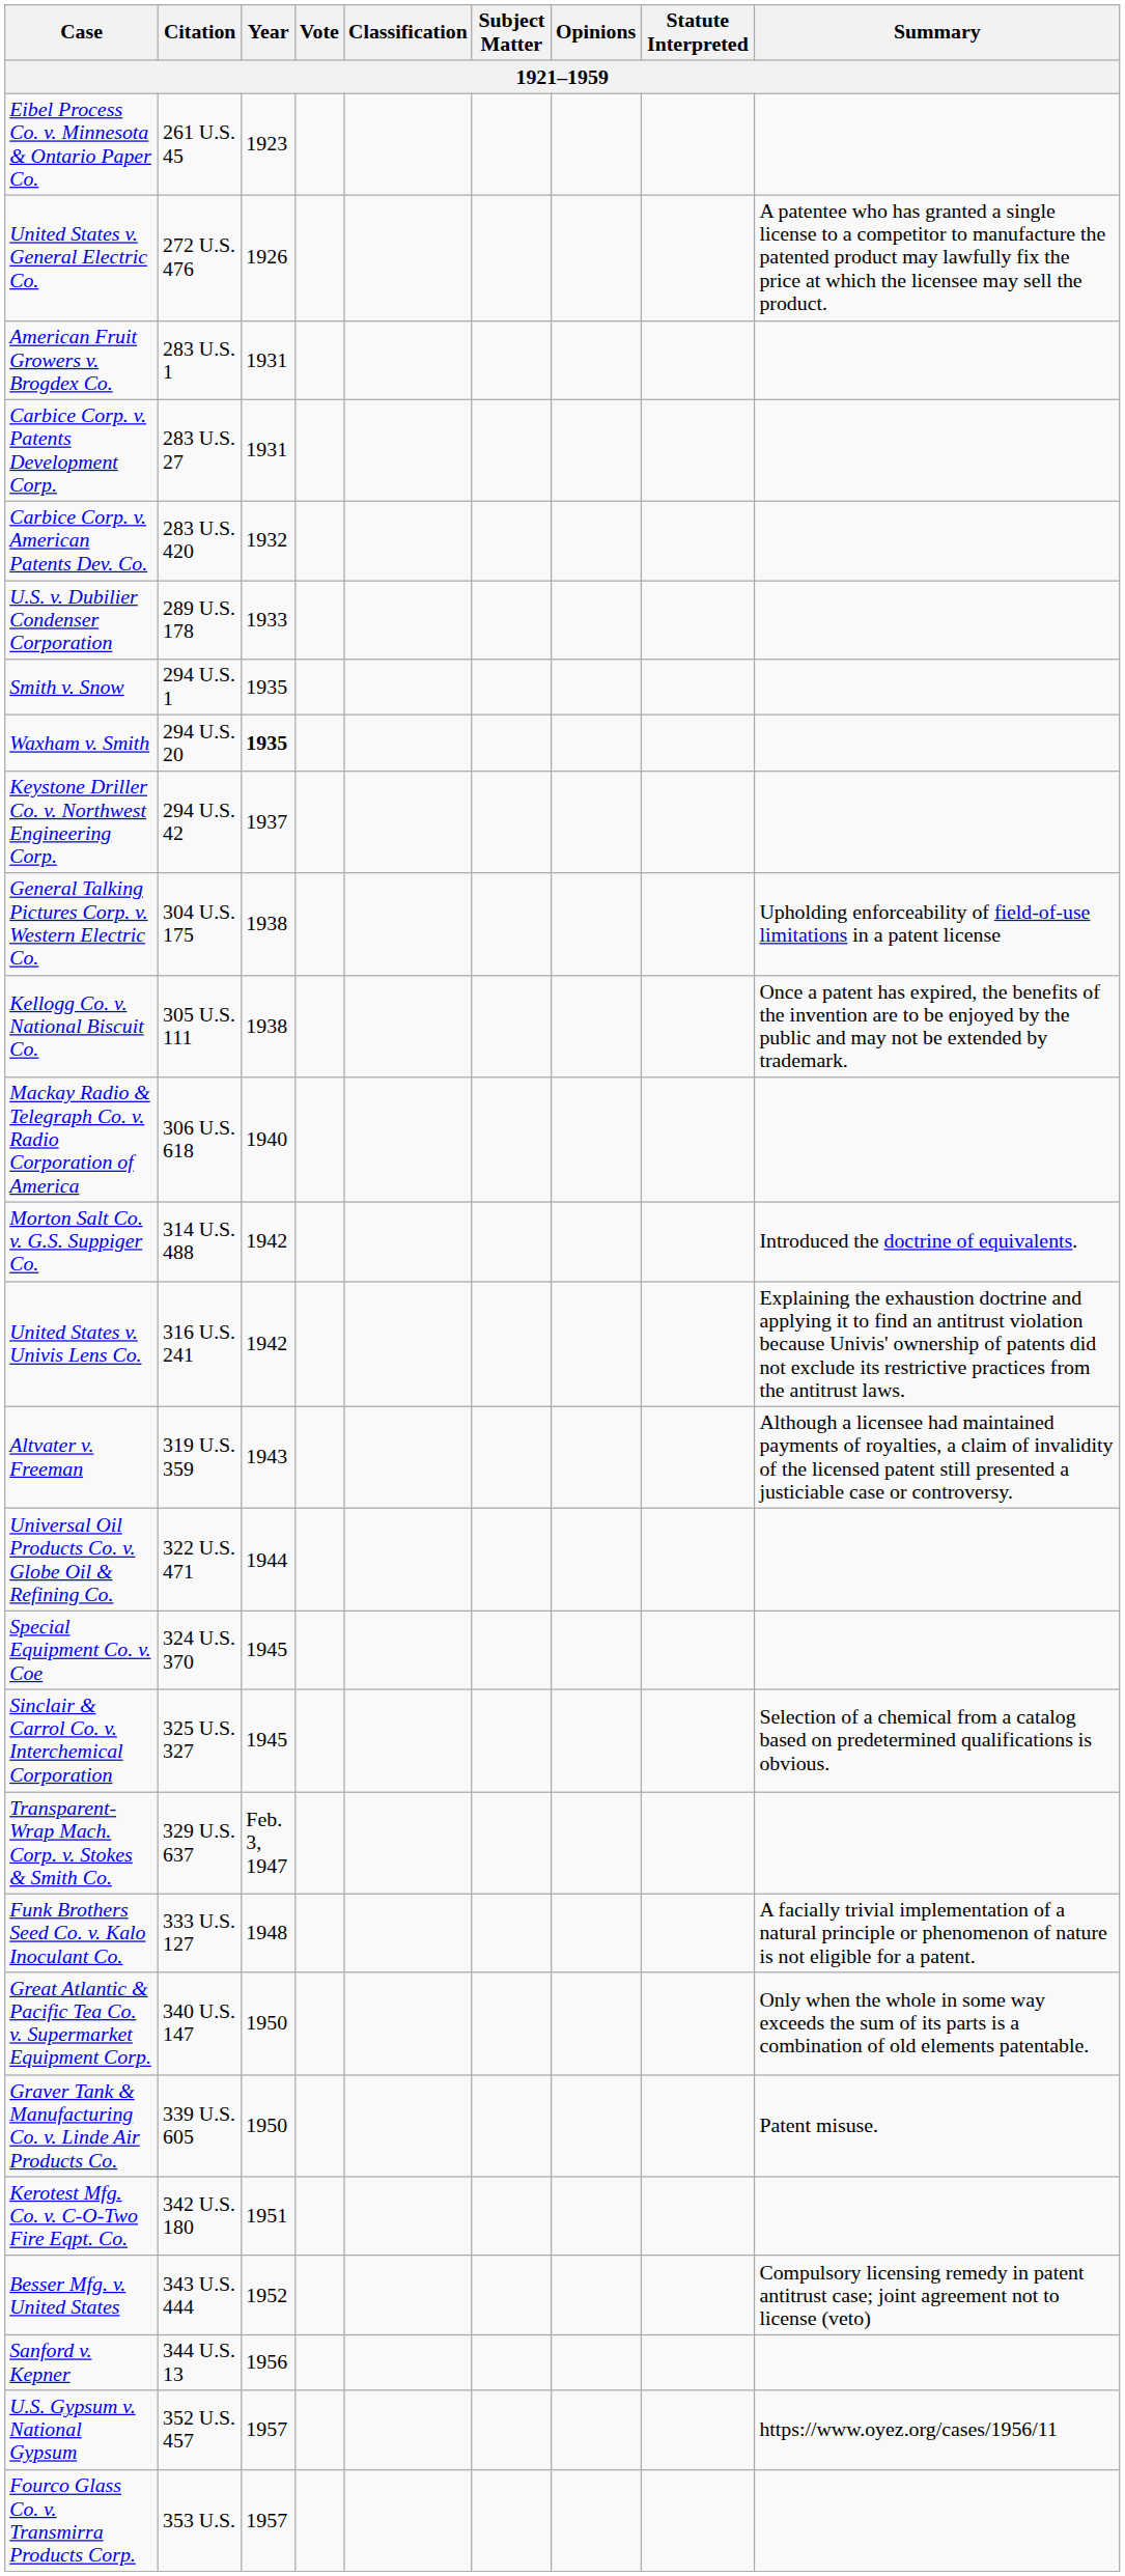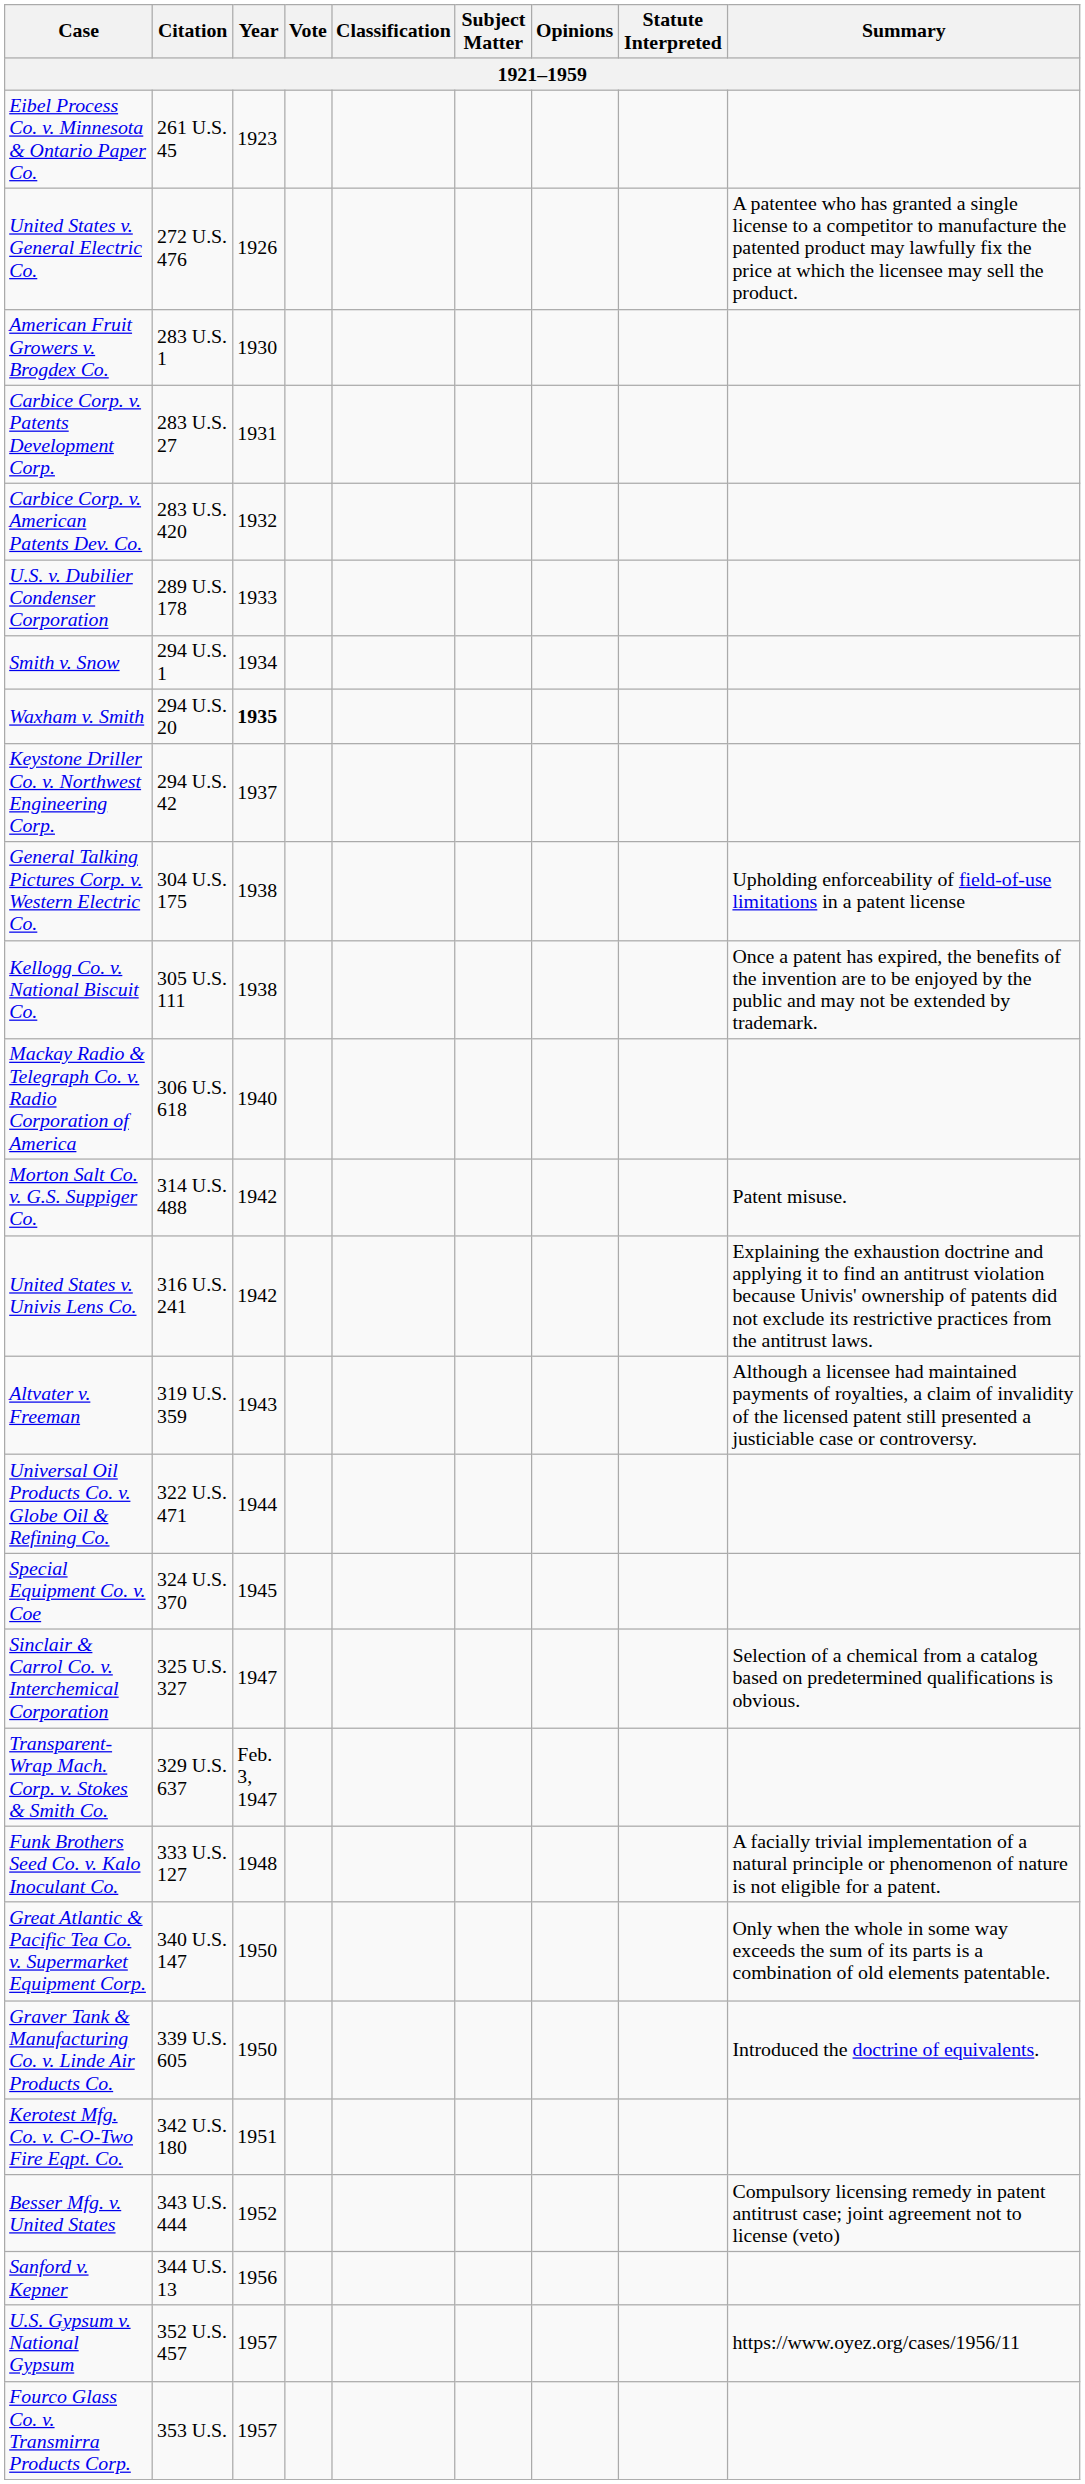 <table class="wikitable sortable">
 <tr>
 <th>Case</th>
 <th>Citation</th>
 <th>Year</th>
 <th>Vote</th>
 <th>Classification</th>
 <th>Subject Matter</th>
 <th>Opinions</th>
 <th>Statute Interpreted</th>
 <th>Summary</th>
 </tr>
 <tr>
 <th colspan="9"><strong>1921–1959</strong></th>
 </tr>
 <tr>
 <td><em><a href='#'>Eibel Process Co. v. Minnesota & Ontario Paper Co.</a></em></td>
 <td>261 U.S. 45</td>
 <td>1923</td>
 <td></td>
 <td></td>
 <td></td>
 <td></td>
 <td></td>
 <td></td>
 </tr>
 <tr>
 <td><em><a href='#'>United States v. General Electric Co.</a></em></td>
 <td>272 U.S. 476</td>
 <td>1926</td>
 <td></td>
 <td></td>
 <td></td>
 <td></td>
 <td></td>
 <td>A patentee who has granted a single license to a competitor to manufacture the patented product may lawfully fix the price at which the licensee may sell the product.</td>
 </tr>
 <tr>
 <td><em><a href='#'>American Fruit Growers v. Brogdex Co.</a></em></td>
 <td>283 U.S. 1</td>
-<td>1931</td>
+<td>1930</td>
 <td></td>
 <td></td>
 <td></td>
 <td></td>
 <td></td>
 <td></td>
 </tr>
 <tr>
 <td><em><a href='#'>Carbice Corp. v. Patents Development Corp.</a></em></td>
 <td>283 U.S. 27</td>
 <td>1931</td>
 <td></td>
 <td></td>
 <td></td>
 <td></td>
 <td></td>
 <td></td>
 </tr>
 <tr>
 <td><em><a href='#'>Carbice Corp. v. American Patents Dev. Co.</a></em></td>
 <td>283 U.S. 420</td>
 <td>1932</td>
 <td></td>
 <td></td>
 <td></td>
 <td></td>
 <td></td>
 <td></td>
 </tr>
 <tr>
 <td><em><a href='#'>U.S. v. Dubilier Condenser Corporation</a></em></td>
 <td>289 U.S. 178</td>
 <td>1933</td>
 <td></td>
 <td></td>
 <td></td>
 <td></td>
 <td></td>
 <td></td>
 </tr>
 <tr>
 <td><em><a href='#'>Smith v. Snow</a></em></td>
 <td>294 U.S. 1</td>
-<td>1935</td>
+<td>1934</td>
 <td></td>
 <td></td>
 <td></td>
 <td></td>
 <td></td>
 <td></td>
 </tr>
 <tr>
 <td><em><a href='#'>Waxham v. Smith</a></em></td>
 <td>294 U.S. 20</td>
 <td><strong>1935</strong></td>
 <td></td>
 <td></td>
 <td></td>
 <td></td>
 <td></td>
 <td></td>
 </tr>
 <tr>
 <td><em><a href='#'>Keystone Driller Co. v. Northwest Engineering Corp.</a></em></td>
 <td>294 U.S. 42</td>
 <td>1937</td>
 <td></td>
 <td></td>
 <td></td>
 <td></td>
 <td></td>
 <td></td>
 </tr>
 <tr>
 <td><em><a href='#'>General Talking Pictures Corp. v. Western Electric Co.</a></em></td>
 <td>304 U.S. 175</td>
 <td>1938</td>
 <td></td>
 <td></td>
 <td></td>
 <td></td>
 <td></td>
 <td>Upholding enforceability of <a href='#'>field-of-use limitations</a> in a patent license</td>
 </tr>
 <tr>
 <td><em><a href='#'>Kellogg Co. v. National Biscuit Co.</a></em></td>
 <td>305 U.S. 111</td>
 <td>1938</td>
 <td></td>
 <td></td>
 <td></td>
 <td></td>
 <td></td>
 <td>Once a patent has expired, the benefits of the invention are to be enjoyed by the public and may not be extended by trademark.</td>
 </tr>
 <tr>
 <td><em><a href='#'>Mackay Radio & Telegraph Co. v. Radio Corporation of America</a></em></td>
 <td>306 U.S. 618</td>
 <td>1940</td>
 <td></td>
 <td></td>
 <td></td>
 <td></td>
 <td></td>
 <td></td>
 </tr>
 <tr>
 <td><em><a href='#'>Morton Salt Co. v. G.S. Suppiger Co.</a></em></td>
 <td>314 U.S. 488</td>
 <td>1942</td>
 <td></td>
 <td></td>
 <td></td>
 <td></td>
 <td></td>
-<td>Introduced the <a href='#'>doctrine of equivalents</a>.</td>
+<td>Patent misuse.</td>
 </tr>
 <tr>
 <td><em><a href='#'>United States v. Univis Lens Co.</a></em></td>
 <td>316 U.S. 241</td>
 <td>1942</td>
 <td></td>
 <td></td>
 <td></td>
 <td></td>
 <td></td>
 <td>Explaining the exhaustion doctrine and applying it to find an antitrust violation because Univis' ownership of patents did not exclude its restrictive practices from the antitrust laws.</td>
 </tr>
 <tr>
 <td><em><a href='#'>Altvater v. Freeman</a></em></td>
 <td>319 U.S. 359</td>
 <td>1943</td>
 <td></td>
 <td></td>
 <td></td>
 <td></td>
 <td></td>
 <td>Although a licensee had maintained payments of royalties, a claim of invalidity of the licensed patent still presented a justiciable case or controversy.</td>
 </tr>
 <tr>
 <td><em><a href='#'>Universal Oil Products Co. v. Globe Oil & Refining Co.</a></em></td>
 <td>322 U.S. 471</td>
 <td>1944</td>
 <td></td>
 <td></td>
 <td></td>
 <td></td>
 <td></td>
 <td></td>
 </tr>
 <tr>
 <td><em><a href='#'>Special Equipment Co. v. Coe</a></em></td>
 <td>324 U.S. 370</td>
 <td>1945</td>
 <td></td>
 <td></td>
 <td></td>
 <td></td>
 <td></td>
 <td></td>
 </tr>
 <tr>
 <td><em><a href='#'>Sinclair & Carrol Co. v. Interchemical Corporation</a></em></td>
 <td>325 U.S. 327</td>
-<td>1945</td>
+<td>1947</td>
 <td></td>
 <td></td>
 <td></td>
 <td></td>
 <td></td>
 <td>Selection of a chemical from a catalog based on predetermined qualifications is obvious.</td>
 </tr>
 <tr>
 <td><em><a href='#'>Transparent-Wrap Mach. Corp. v. Stokes & Smith Co.</a></em></td>
 <td>329 U.S. 637</td>
 <td>Feb. 3, 1947</td>
 <td></td>
 <td></td>
 <td></td>
 <td></td>
 <td></td>
 <td></td>
 </tr>
 <tr>
 <td><em><a href='#'>Funk Brothers Seed Co. v. Kalo Inoculant Co.</a></em></td>
 <td>333 U.S. 127</td>
 <td>1948</td>
 <td></td>
 <td></td>
 <td></td>
 <td></td>
 <td></td>
 <td>A facially trivial implementation of a natural principle or phenomenon of nature is not eligible for a patent.</td>
 </tr>
 <tr>
 <td><em><a href='#'>Great Atlantic & Pacific Tea Co. v. Supermarket Equipment Corp.</a></em></td>
 <td>340 U.S. 147</td>
 <td>1950</td>
 <td></td>
 <td></td>
 <td></td>
 <td></td>
 <td></td>
 <td>Only when the whole in some way exceeds the sum of its parts is a combination of old elements patentable.</td>
 </tr>
 <tr>
 <td><em><a href='#'>Graver Tank & Manufacturing Co. v. Linde Air Products Co.</a></em></td>
 <td>339 U.S. 605</td>
 <td>1950</td>
 <td></td>
 <td></td>
 <td></td>
 <td></td>
 <td></td>
-<td>Patent misuse.</td>
+<td>Introduced the <a href='#'>doctrine of equivalents</a>.</td>
 </tr>
 <tr>
 <td><em><a href='#'>Kerotest Mfg. Co. v. C-O-Two Fire Eqpt. Co.</a></em></td>
 <td>342 U.S. 180</td>
 <td>1951</td>
 <td></td>
 <td></td>
 <td></td>
 <td></td>
 <td></td>
 <td></td>
 </tr>
 <tr>
 <td><em><a href='#'>Besser Mfg. v. United States</a></em></td>
 <td>343 U.S. 444</td>
 <td>1952</td>
 <td></td>
 <td></td>
 <td></td>
 <td></td>
 <td></td>
 <td>Compulsory licensing remedy in patent antitrust case; joint agreement not to license (veto)</td>
 </tr>
 <tr>
 <td><em><a href='#'>Sanford v. Kepner</a></em></td>
 <td>344 U.S. 13</td>
 <td>1956</td>
 <td></td>
 <td></td>
 <td></td>
 <td></td>
 <td></td>
 <td></td>
 </tr>
 <tr>
 <td><em><a href='#'>U.S. Gypsum v. National Gypsum</a></em></td>
 <td>352 U.S. 457</td>
 <td>1957</td>
 <td></td>
 <td></td>
 <td></td>
 <td></td>
 <td></td>
 <td>https://www.oyez.org/cases/1956/11</td>
 </tr>
 <tr>
 <td><em><a href='#'>Fourco Glass Co. v. Transmirra Products Corp.</a></em></td>
 <td>353 U.S. </td>
 <td>1957</td>
 <td></td>
 <td></td>
 <td></td>
 <td></td>
 <td></td>
 <td></td>
 </tr>
 </table>
